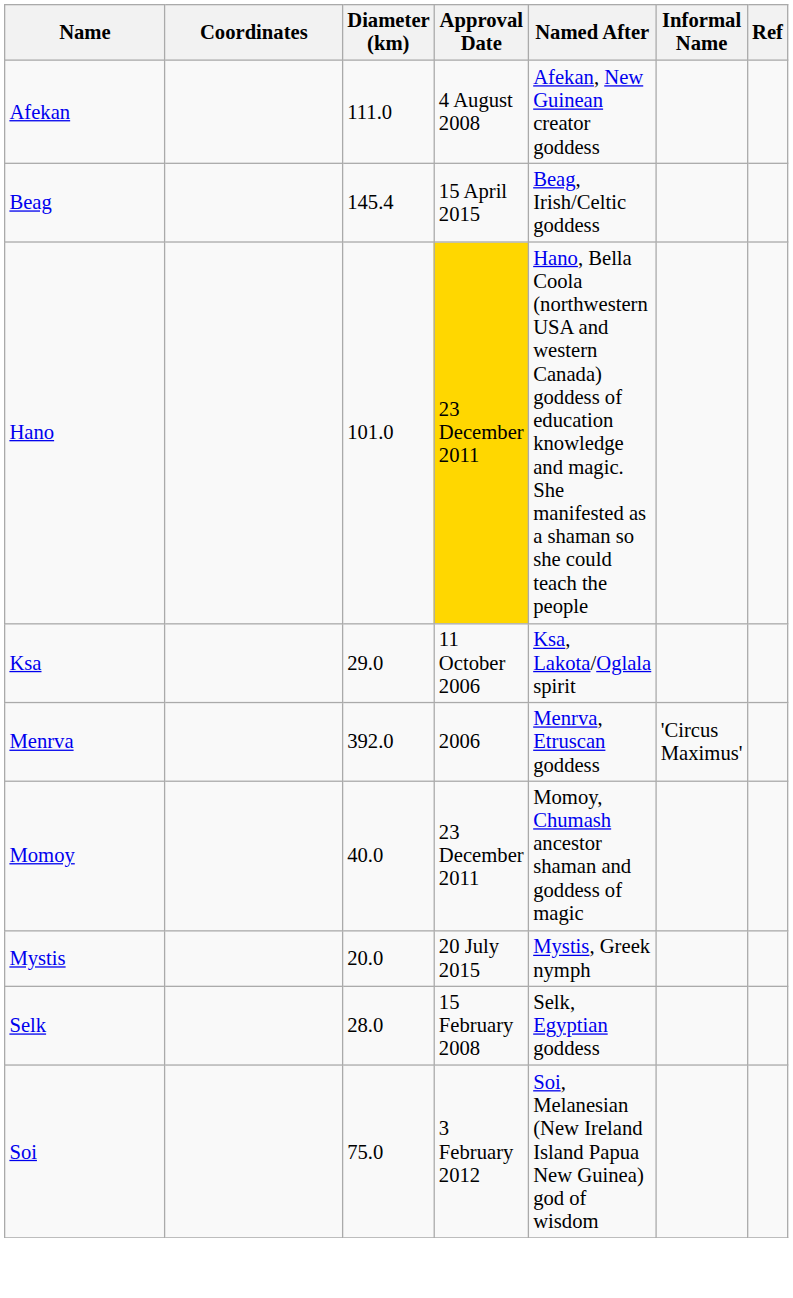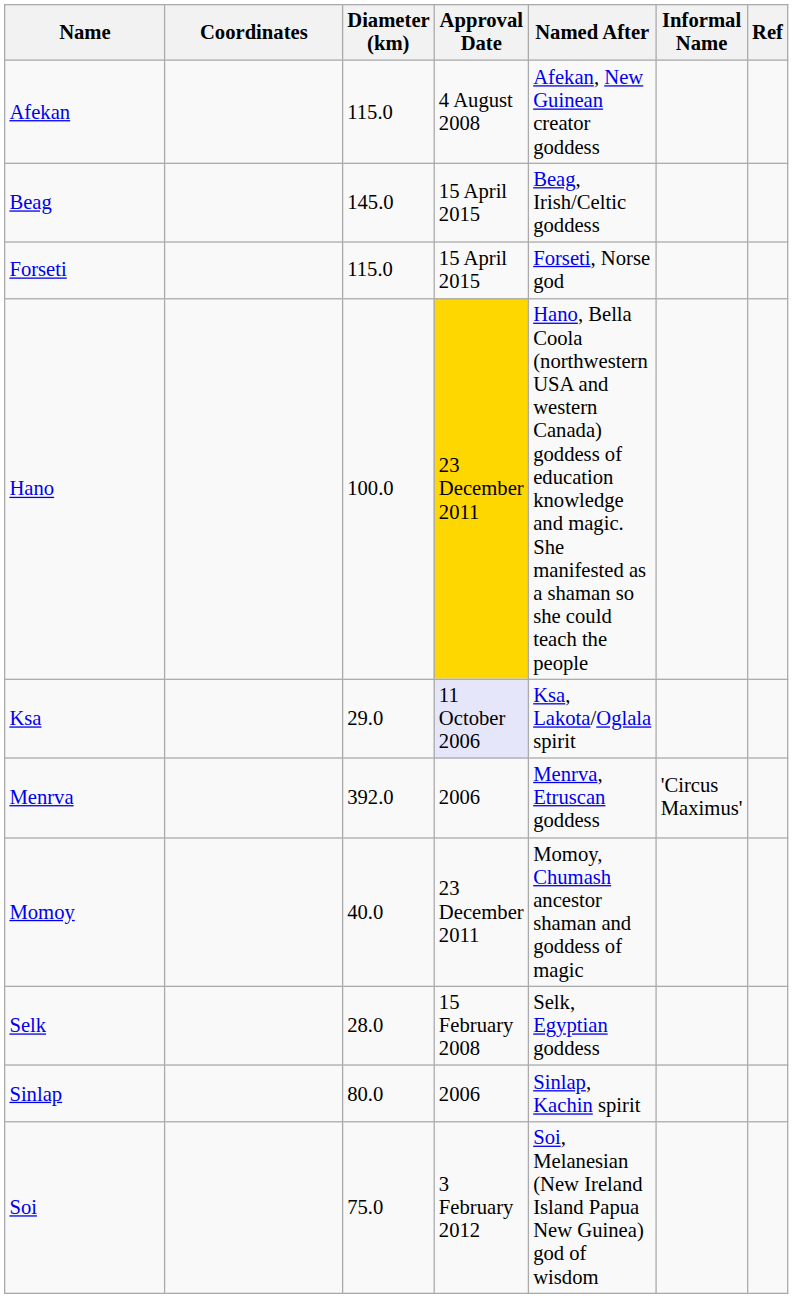 <table class="wikitable" style="min-width: 90%;">
 <tr>
 <th style="width:10em">Name</th>
 <th style="width:10em">Coordinates</th>
 <th>Diameter (km)</th>
 <th>Approval Date</th>
 <th>Named After</th>
 <th>Informal Name</th>
 <th>Ref</th>
 </tr>
 <tr>
 <td><a href='#'>Afekan</a></td>
 <td></td>
-<td>111.0</td>
+<td>115.0</td>
 <td>4 August 2008</td>
 <td><a href='#'>Afekan</a>, <a href='#'>New Guinean</a> creator goddess</td>
 <td></td>
 <td></td>
 </tr>
 <tr>
 <td><a href='#'>Beag</a></td>
 <td></td>
-<td>145.4</td>
+<td>145.0</td>
 <td>15 April 2015</td>
 <td><a href='#'>Beag</a>, Irish/Celtic goddess</td>
 <td></td>
 <td></td>
 </tr>
 <tr>
+<td><a href='#'>Forseti</a></td>
+<td></td>
+<td>115.0</td>
+<td>15 April 2015</td>
+<td><a href='#'>Forseti</a>, Norse god</td>
+<td></td>
+<td></td>
+</tr>
+<tr>
 <td><a href='#'>Hano</a></td>
 <td></td>
-<td>101.0</td>
+<td>100.0</td>
 <td style="background: gold;">23 December 2011</td>
 <td><a href='#'>Hano</a>, Bella Coola (northwestern USA and western Canada) goddess of education knowledge and magic. She manifested as a shaman so she could teach the people</td>
 <td></td>
 <td></td>
 </tr>
 <tr>
 <td><a href='#'>Ksa</a></td>
 <td></td>
 <td>29.0</td>
-<td>11 October 2006</td>
+<td style="background: lavender;">11 October 2006</td>
 <td><a href='#'>Ksa</a>, <a href='#'>Lakota</a>/<a href='#'>Oglala</a> spirit</td>
 <td></td>
 <td></td>
 </tr>
 <tr>
 <td><a href='#'>Menrva</a></td>
 <td></td>
 <td>392.0</td>
 <td>2006</td>
 <td><a href='#'>Menrva</a>, <a href='#'>Etruscan</a> goddess</td>
 <td>'Circus Maximus'</td>
 <td></td>
 </tr>
 <tr>
 <td><a href='#'>Momoy</a></td>
 <td></td>
 <td>40.0</td>
 <td>23 December 2011</td>
 <td>Momoy, <a href='#'>Chumash</a> ancestor shaman and goddess of magic</td>
 <td></td>
 <td></td>
 </tr>
 <tr>
-<td><a href='#'>Mystis</a></td>
-<td></td>
-<td>20.0</td>
-<td>20 July 2015</td>
-<td><a href='#'>Mystis</a>, Greek nymph</td>
-<td></td>
-<td></td>
-</tr>
-<tr>
 <td><a href='#'>Selk</a></td>
 <td></td>
 <td>28.0</td>
 <td>15 February 2008</td>
 <td>Selk, <a href='#'>Egyptian</a> goddess</td>
+<td></td>
+<td></td>
+</tr>
+<tr>
+<td><a href='#'>Sinlap</a></td>
+<td></td>
+<td>80.0</td>
+<td>2006</td>
+<td><a href='#'>Sinlap</a>, <a href='#'>Kachin</a> spirit</td>
 <td></td>
 <td></td>
 </tr>
 <tr>
 <td><a href='#'>Soi</a></td>
 <td></td>
 <td>75.0</td>
 <td>3 February 2012</td>
 <td><a href='#'>Soi</a>, Melanesian (New Ireland Island Papua New Guinea) god of wisdom</td>
 <td></td>
 <td></td>
 </tr>
 </table>
